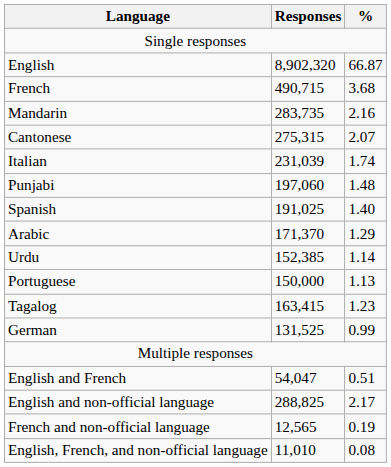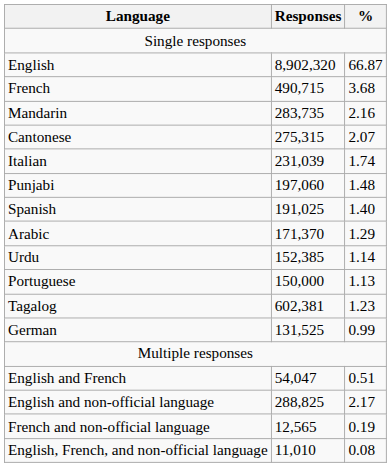 <table class="wikitable" border="1">
 <tr>
 <th>Language</th>
 <th>Responses</th>
 <th>%</th>
 </tr>
 <tr>
 <td colspan=3 style="text-align:center;">Single responses</td>
 </tr>
 <tr>
 <td>English</td>
 <td>8,902,320</td>
 <td>66.87</td>
 </tr>
 <tr>
 <td>French</td>
 <td>490,715</td>
 <td>3.68</td>
 </tr>
 <tr>
 <td>Mandarin</td>
 <td>283,735</td>
 <td>2.16</td>
 </tr>
 <tr>
 <td>Cantonese</td>
 <td>275,315</td>
 <td>2.07</td>
 </tr>
 <tr>
 <td>Italian</td>
 <td>231,039</td>
 <td>1.74</td>
 </tr>
 <tr>
 <td>Punjabi</td>
 <td>197,060</td>
 <td>1.48</td>
 </tr>
 <tr>
 <td>Spanish</td>
 <td>191,025</td>
 <td>1.40</td>
 </tr>
 <tr>
 <td>Arabic</td>
 <td>171,370</td>
 <td>1.29</td>
 </tr>
 <tr>
 <td>Urdu</td>
 <td>152,385</td>
 <td>1.14</td>
 </tr>
 <tr>
 <td>Portuguese</td>
 <td>150,000</td>
 <td>1.13</td>
 </tr>
 <tr>
 <td>Tagalog</td>
-<td>163,415</td>
+<td>602,381</td>
 <td>1.23</td>
 </tr>
 <tr>
 <td>German</td>
 <td>131,525</td>
 <td>0.99</td>
 </tr>
 <tr>
 <td colspan=3 style="text-align:center;">Multiple responses</td>
 </tr>
 <tr>
 <td>English and French</td>
 <td>54,047</td>
 <td>0.51</td>
 </tr>
 <tr>
 <td>English and non-official language</td>
 <td>288,825</td>
 <td>2.17</td>
 </tr>
 <tr>
 <td>French and non-official language</td>
 <td>12,565</td>
 <td>0.19</td>
 </tr>
 <tr>
 <td>English, French, and non-official language</td>
 <td>11,010</td>
 <td>0.08</td>
 </tr>
 </table>
